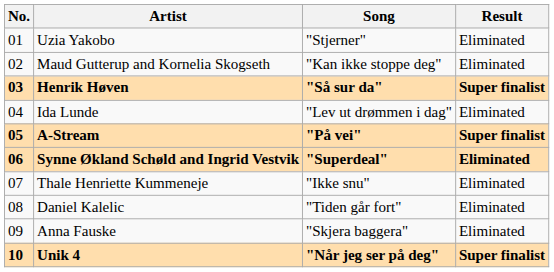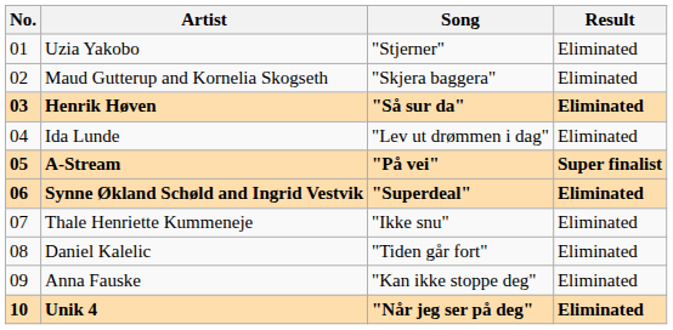 <table class="wikitable sortable">
 <tr>
 <th>No.</th>
 <th>Artist</th>
 <th>Song</th>
 <th>Result</th>
 </tr>
 <tr>
 <td>01</td>
 <td>Uzia Yakobo</td>
 <td>"Stjerner"</td>
 <td>Eliminated</td>
 </tr>
 <tr>
 <td>02</td>
 <td>Maud Gutterup and Kornelia Skogseth</td>
-<td>"Kan ikke stoppe deg"</td>
+<td>"Skjera baggera"</td>
 <td>Eliminated</td>
 </tr>
 <tr style="font-weight:bold; background:navajowhite;">
 <td>03</td>
 <td>Henrik Høven</td>
 <td>"Så sur da"</td>
-<td>Super finalist</td>
+<td>Eliminated</td>
 </tr>
 <tr>
 <td>04</td>
 <td>Ida Lunde</td>
 <td>"Lev ut drømmen i dag"</td>
 <td>Eliminated</td>
 </tr>
 <tr style="font-weight:bold; background:navajowhite;">
 <td>05</td>
 <td>A-Stream</td>
 <td>"På vei"</td>
 <td>Super finalist</td>
 </tr>
 <tr style="font-weight:bold; background:navajowhite;">
 <td>06</td>
 <td>Synne Økland Schøld and Ingrid Vestvik</td>
 <td>"Superdeal"</td>
 <td>Eliminated</td>
 </tr>
 <tr>
 <td>07</td>
 <td>Thale Henriette Kummeneje</td>
 <td>"Ikke snu"</td>
 <td>Eliminated</td>
 </tr>
 <tr>
 <td>08</td>
 <td>Daniel Kalelic</td>
 <td>"Tiden går fort"</td>
 <td>Eliminated</td>
 </tr>
 <tr>
 <td>09</td>
 <td>Anna Fauske</td>
-<td>"Skjera baggera"</td>
+<td>"Kan ikke stoppe deg"</td>
 <td>Eliminated</td>
 </tr>
 <tr style="font-weight:bold; background:navajowhite;">
 <td>10</td>
 <td>Unik 4</td>
 <td>"Når jeg ser på deg"</td>
-<td>Super finalist</td>
+<td>Eliminated</td>
 </tr>
 </table>
